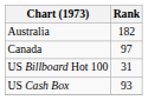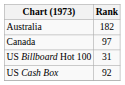 <table class="wikitable sortable">
 <tr>
 <th scope="col">Chart (1973)</th>
 <th style="text-align:center;">Rank</th>
 </tr>
 <tr>
 <td>Australia</td>
 <td style="text-align:center;">182</td>
 </tr>
 <tr>
 <td>Canada</td>
 <td style="text-align:center;">97</td>
 </tr>
 <tr>
 <td>US <em>Billboard</em> Hot 100</td>
 <td style="text-align:center;">31</td>
 </tr>
 <tr>
 <td>US <em>Cash Box</em> </td>
-<td style="text-align:center;">93</td>
+<td style="text-align:center;">92</td>
 </tr>
 <tr>
 </tr>
 </table>
